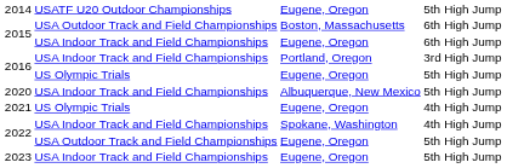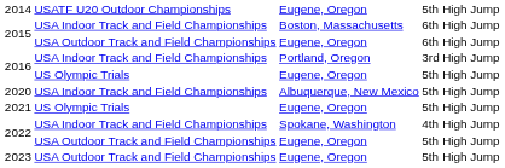 <table>
 <tr>
 <td>2014</td>
 <td><a href='#'>USATF U20 Outdoor Championships</a></td>
 <td><a href='#'>Eugene, Oregon</a></td>
 <td>5th</td>
 <td>High Jump</td>
 <td></td>
 </tr>
 <tr>
 <td rowspan=2>2015</td>
-<td><a href='#'>USA Outdoor Track and Field Championships</a></td>
+<td><a href='#'>USA Indoor Track and Field Championships</a></td>
 <td><a href='#'>Boston, Massachusetts</a></td>
 <td>6th</td>
 <td>High Jump</td>
 <td></td>
 </tr>
 <tr>
-<td><a href='#'>USA Indoor Track and Field Championships</a></td>
+<td><a href='#'>USA Outdoor Track and Field Championships</a></td>
 <td><a href='#'>Eugene, Oregon</a></td>
 <td>6th</td>
 <td>High Jump</td>
 <td></td>
 </tr>
 <tr>
 <td rowspan=2>2016</td>
 <td><a href='#'>USA Indoor Track and Field Championships</a></td>
 <td><a href='#'>Portland, Oregon</a></td>
 <td bg color=cc9900>3rd</td>
 <td>High Jump</td>
 <td></td>
 </tr>
 <tr>
 <td><a href='#'>US Olympic Trials</a></td>
 <td><a href='#'>Eugene, Oregon</a></td>
 <td>5th</td>
 <td>High Jump</td>
 <td></td>
 </tr>
 <tr>
 <td>2020</td>
 <td><a href='#'>USA Indoor Track and Field Championships</a></td>
 <td><a href='#'>Albuquerque, New Mexico</a></td>
 <td>5th</td>
 <td>High Jump</td>
 <td></td>
 </tr>
 <tr>
 <td>2021</td>
 <td><a href='#'>US Olympic Trials</a></td>
 <td><a href='#'>Eugene, Oregon</a></td>
-<td>4th</td>
+<td>5th</td>
 <td>High Jump</td>
 <td></td>
 </tr>
 <tr>
 <td rowspan=2>2022</td>
 <td><a href='#'>USA Indoor Track and Field Championships</a></td>
 <td><a href='#'>Spokane, Washington</a></td>
 <td>4th</td>
 <td>High Jump</td>
 <td></td>
 </tr>
 <tr>
 <td><a href='#'>USA Outdoor Track and Field Championships</a></td>
 <td><a href='#'>Eugene, Oregon</a></td>
 <td>5th</td>
 <td>High Jump</td>
 <td></td>
 </tr>
 <tr>
 <td>2023</td>
-<td><a href='#'>USA Indoor Track and Field Championships</a></td>
+<td><a href='#'>USA Outdoor Track and Field Championships</a></td>
 <td><a href='#'>Eugene, Oregon</a></td>
 <td>5th</td>
 <td>High Jump</td>
 <td></td>
 </tr>
 <tr>
 </tr>
 </table>
